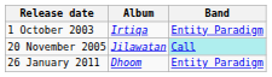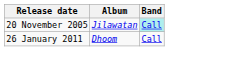 <table class="wikitable">
 <tr>
 <th>Release date</th>
 <th>Album</th>
 <th>Band</th>
-</tr>
-<tr>
-<td>1 October 2003</td>
-<td><em><a href='#'>Irtiqa</a></em></td>
-<td><a href='#'>Entity Paradigm</a></td>
 </tr>
 <tr>
 <td>20 November 2005</td>
 <td><em><a href='#'>Jilawatan</a></em></td>
 <td style="background: paleturquoise;"><a href='#'>Call</a></td>
 </tr>
 <tr>
 <td>26 January 2011</td>
 <td><a href='#'><em>Dhoom</em></a></td>
-<td><a href='#'>Entity Paradigm</a></td>
+<td><a href='#'>Call</a></td>
 </tr>
 </table>
